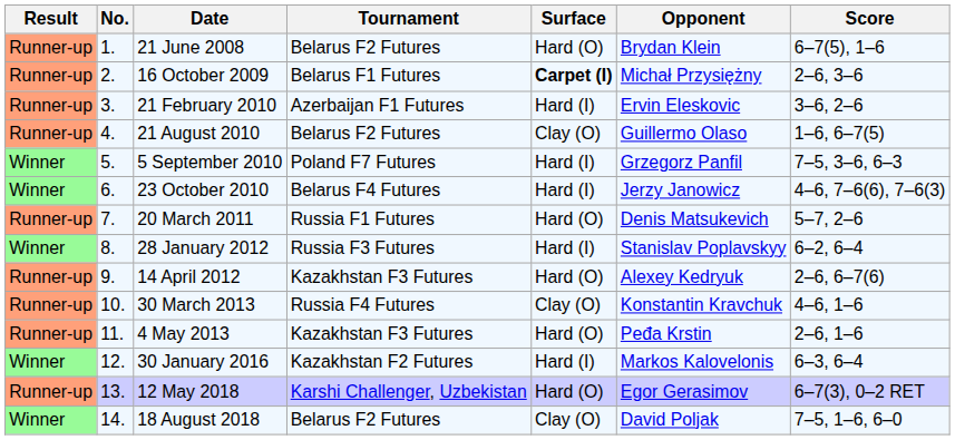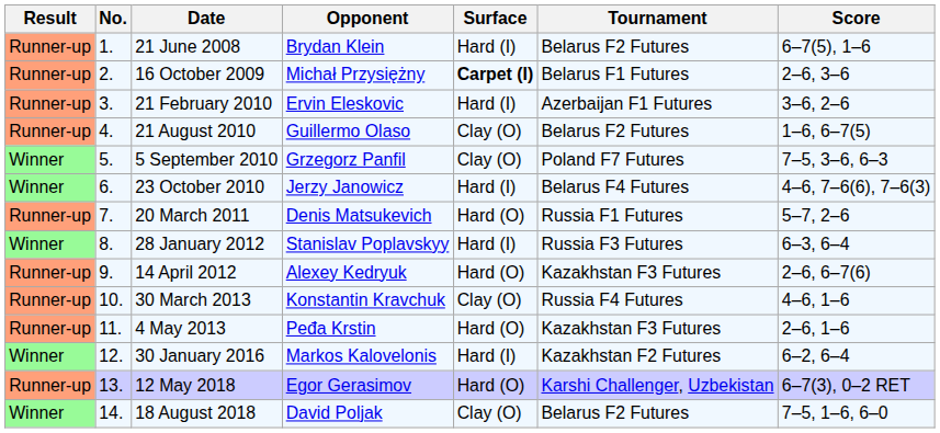 <table class="sortable wikitable" style=font-size:97%>
 <tr>
 <th>Result</th>
 <th>No.</th>
 <th>Date</th>
+<th>Opponent</th>
+<th>Surface</th>
 <th>Tournament</th>
-<th>Surface</th>
-<th>Opponent</th>
 <th>Score</th>
 </tr>
 <tr style="background:#f0f8ff;">
 <td style="background:#ffa07a;">Runner-up</td>
 <td>1.</td>
 <td>21 June 2008</td>
+<td> <a href='#'>Brydan Klein</a></td>
+<td>Hard (I)</td>
 <td>Belarus F2 Futures</td>
-<td>Hard (O)</td>
-<td> <a href='#'>Brydan Klein</a></td>
 <td>6–7(5), 1–6</td>
 </tr>
 <tr style="background:#f0f8ff;">
 <td style="background:#ffa07a;">Runner-up</td>
 <td>2.</td>
 <td>16 October 2009</td>
+<td> <a href='#'>Michał Przysiężny</a></td>
+<td><strong>Carpet (I)</strong></td>
 <td>Belarus F1 Futures</td>
-<td><strong>Carpet (I)</strong></td>
-<td> <a href='#'>Michał Przysiężny</a></td>
 <td>2–6, 3–6</td>
 </tr>
 <tr style="background:#f0f8ff;">
 <td style="background:#ffa07a;">Runner-up</td>
 <td>3.</td>
 <td>21 February 2010</td>
+<td> <a href='#'>Ervin Eleskovic</a></td>
+<td>Hard (I)</td>
 <td>Azerbaijan F1 Futures</td>
-<td>Hard (I)</td>
-<td> <a href='#'>Ervin Eleskovic</a></td>
 <td>3–6, 2–6</td>
 </tr>
 <tr style="background:#f0f8ff;">
 <td style="background:#ffa07a;">Runner-up</td>
 <td>4.</td>
 <td>21 August 2010</td>
+<td> <a href='#'>Guillermo Olaso</a></td>
+<td>Clay (O)</td>
 <td>Belarus F2 Futures</td>
-<td>Clay (O)</td>
-<td> <a href='#'>Guillermo Olaso</a></td>
 <td>1–6, 6–7(5)</td>
 </tr>
 <tr style="background:#f0f8ff;">
 <td style="background:#98fb98;">Winner</td>
 <td>5.</td>
 <td>5 September 2010</td>
+<td> <a href='#'>Grzegorz Panfil</a></td>
+<td>Clay (O)</td>
 <td>Poland F7 Futures</td>
-<td>Hard (I)</td>
-<td> <a href='#'>Grzegorz Panfil</a></td>
 <td>7–5, 3–6, 6–3</td>
 </tr>
 <tr style="background:#f0f8ff;">
 <td style="background:#98fb98;">Winner</td>
 <td>6.</td>
 <td>23 October 2010</td>
+<td> <a href='#'>Jerzy Janowicz</a></td>
+<td>Hard (I)</td>
 <td>Belarus F4 Futures</td>
-<td>Hard (I)</td>
-<td> <a href='#'>Jerzy Janowicz</a></td>
 <td>4–6, 7–6(6), 7–6(3)</td>
 </tr>
 <tr style="background:#f0f8ff;">
 <td style="background:#ffa07a;">Runner-up</td>
 <td>7.</td>
 <td>20 March 2011</td>
+<td> <a href='#'>Denis Matsukevich</a></td>
+<td>Hard (O)</td>
 <td>Russia F1 Futures</td>
-<td>Hard (O)</td>
-<td> <a href='#'>Denis Matsukevich</a></td>
 <td>5–7, 2–6</td>
 </tr>
 <tr style="background:#f0f8ff;">
 <td style="background:#98fb98;">Winner</td>
 <td>8.</td>
 <td>28 January 2012</td>
+<td> <a href='#'>Stanislav Poplavskyy</a></td>
+<td>Hard (I)</td>
 <td>Russia F3 Futures</td>
-<td>Hard (I)</td>
-<td> <a href='#'>Stanislav Poplavskyy</a></td>
-<td>6–2, 6–4</td>
+<td>6–3, 6–4</td>
 </tr>
 <tr style="background:#f0f8ff;">
 <td style="background:#ffa07a;">Runner-up</td>
 <td>9.</td>
 <td>14 April 2012</td>
+<td> <a href='#'>Alexey Kedryuk</a></td>
+<td>Hard (O)</td>
 <td>Kazakhstan F3 Futures</td>
-<td>Hard (O)</td>
-<td> <a href='#'>Alexey Kedryuk</a></td>
 <td>2–6, 6–7(6)</td>
 </tr>
 <tr style="background:#f0f8ff;">
 <td style="background:#ffa07a;">Runner-up</td>
 <td>10.</td>
 <td>30 March 2013</td>
+<td> <a href='#'>Konstantin Kravchuk</a></td>
+<td>Clay (O)</td>
 <td>Russia F4 Futures</td>
-<td>Clay (O)</td>
-<td> <a href='#'>Konstantin Kravchuk</a></td>
 <td>4–6, 1–6</td>
 </tr>
 <tr style="background:#f0f8ff;">
 <td style="background:#ffa07a;">Runner-up</td>
 <td>11.</td>
 <td>4 May 2013</td>
+<td> <a href='#'>Peđa Krstin</a></td>
+<td>Hard (O)</td>
 <td>Kazakhstan F3 Futures</td>
-<td>Hard (O)</td>
-<td> <a href='#'>Peđa Krstin</a></td>
 <td>2–6, 1–6</td>
 </tr>
 <tr style="background:#f0f8ff;">
 <td style="background:#98fb98;">Winner</td>
 <td>12.</td>
 <td>30 January 2016</td>
+<td> <a href='#'>Markos Kalovelonis</a></td>
+<td>Hard (I)</td>
 <td>Kazakhstan F2 Futures</td>
-<td>Hard (I)</td>
-<td> <a href='#'>Markos Kalovelonis</a></td>
-<td>6–3, 6–4</td>
+<td>6–2, 6–4</td>
 </tr>
 <tr style="background:#ccccff;">
 <td style="background:#ffa07a;">Runner-up</td>
 <td>13.</td>
 <td>12 May 2018</td>
+<td> <a href='#'>Egor Gerasimov</a></td>
+<td>Hard (O)</td>
 <td><a href='#'>Karshi Challenger</a>, <a href='#'>Uzbekistan</a></td>
-<td>Hard (O)</td>
-<td> <a href='#'>Egor Gerasimov</a></td>
 <td>6–7(3), 0–2 RET</td>
 </tr>
 <tr style="background:#f0f8ff;">
 <td style="background:#98fb98;">Winner</td>
 <td>14.</td>
 <td>18 August 2018</td>
+<td> <a href='#'>David Poljak</a></td>
+<td>Clay (O)</td>
 <td>Belarus F2 Futures</td>
-<td>Clay (O)</td>
-<td> <a href='#'>David Poljak</a></td>
 <td>7–5, 1–6, 6–0</td>
 </tr>
 </table>
